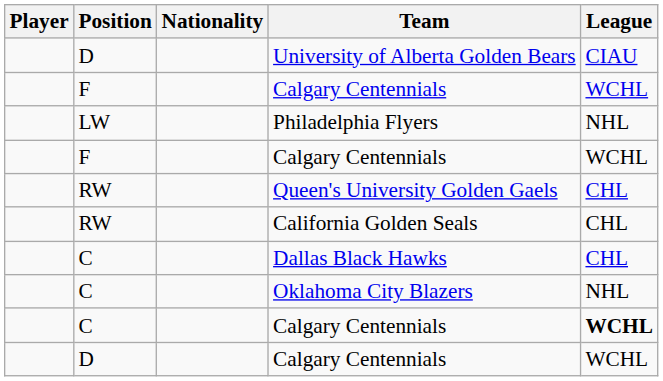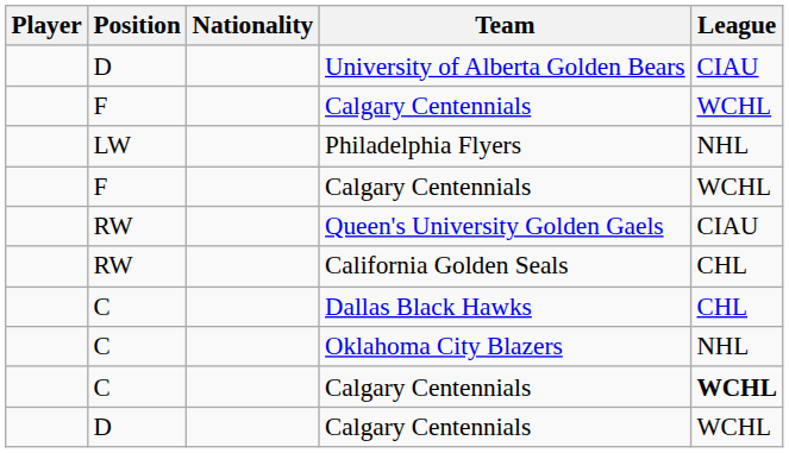 <table class="wikitable sortable">
 <tr>
 <th colspan=1>Player</th>
 <th colspan=1>Position</th>
 <th colspan=1>Nationality</th>
 <th colspan=1>Team</th>
 <th colspan=1>League</th>
 </tr>
 <tr>
 <td></td>
 <td>D</td>
 <td></td>
 <td><a href='#'>University of Alberta Golden Bears</a></td>
 <td><a href='#'>CIAU</a></td>
 </tr>
 <tr>
 <td></td>
 <td>F</td>
 <td></td>
 <td><a href='#'>Calgary Centennials</a></td>
 <td><a href='#'>WCHL</a></td>
 </tr>
 <tr>
 <td></td>
 <td>LW</td>
 <td></td>
 <td>Philadelphia Flyers</td>
 <td>NHL</td>
 </tr>
 <tr>
 <td></td>
 <td>F</td>
 <td></td>
 <td>Calgary Centennials</td>
 <td>WCHL</td>
 </tr>
 <tr>
 <td></td>
 <td>RW</td>
 <td></td>
 <td><a href='#'>Queen's University Golden Gaels</a></td>
-<td><a href='#'>CHL</a></td>
+<td>CIAU</td>
 </tr>
 <tr>
 <td></td>
 <td>RW</td>
 <td></td>
 <td>California Golden Seals</td>
 <td>CHL</td>
 </tr>
 <tr>
 <td></td>
 <td>C</td>
 <td></td>
 <td><a href='#'>Dallas Black Hawks</a></td>
 <td><a href='#'>CHL</a></td>
 </tr>
 <tr>
 <td></td>
 <td>C</td>
 <td></td>
 <td><a href='#'>Oklahoma City Blazers</a></td>
 <td>NHL</td>
 </tr>
 <tr>
 <td></td>
 <td>C</td>
 <td></td>
 <td>Calgary Centennials</td>
 <td><strong>WCHL</strong></td>
 </tr>
 <tr>
 <td></td>
 <td>D</td>
 <td></td>
 <td>Calgary Centennials</td>
 <td>WCHL</td>
 </tr>
 </table>
